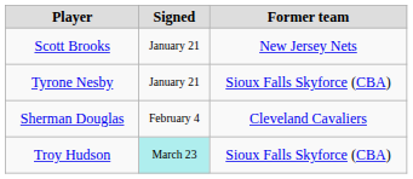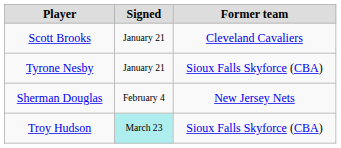 <table class="wikitable" style="text-align: center">
 <tr align="center" bgcolor="#dddddd">
 <td style="width:140px"><strong>Player</strong></td>
 <td style="width:70px"><strong>Signed</strong></td>
 <td style="width:210px"><strong>Former team</strong></td>
 </tr>
 <tr style="height:40px">
 <td><a href='#'>Scott Brooks</a></td>
 <td style="font-size: 80%">January 21</td>
-<td><a href='#'>New Jersey Nets</a></td>
+<td><a href='#'>Cleveland Cavaliers</a></td>
 </tr>
 <tr style="height:40px">
 <td><a href='#'>Tyrone Nesby</a></td>
 <td style="font-size: 80%">January 21</td>
 <td><a href='#'>Sioux Falls Skyforce</a> (<a href='#'>CBA</a>)</td>
 </tr>
 <tr style="height:40px">
 <td><a href='#'>Sherman Douglas</a></td>
 <td style="font-size: 80%">February 4</td>
-<td><a href='#'>Cleveland Cavaliers</a></td>
+<td><a href='#'>New Jersey Nets</a></td>
 </tr>
 <tr style="height:40px">
 <td><a href='#'>Troy Hudson</a></td>
 <td style="background: paleturquoise; font-size: 80%">March 23</td>
 <td><a href='#'>Sioux Falls Skyforce</a> (<a href='#'>CBA</a>)</td>
 </tr>
 </table>
